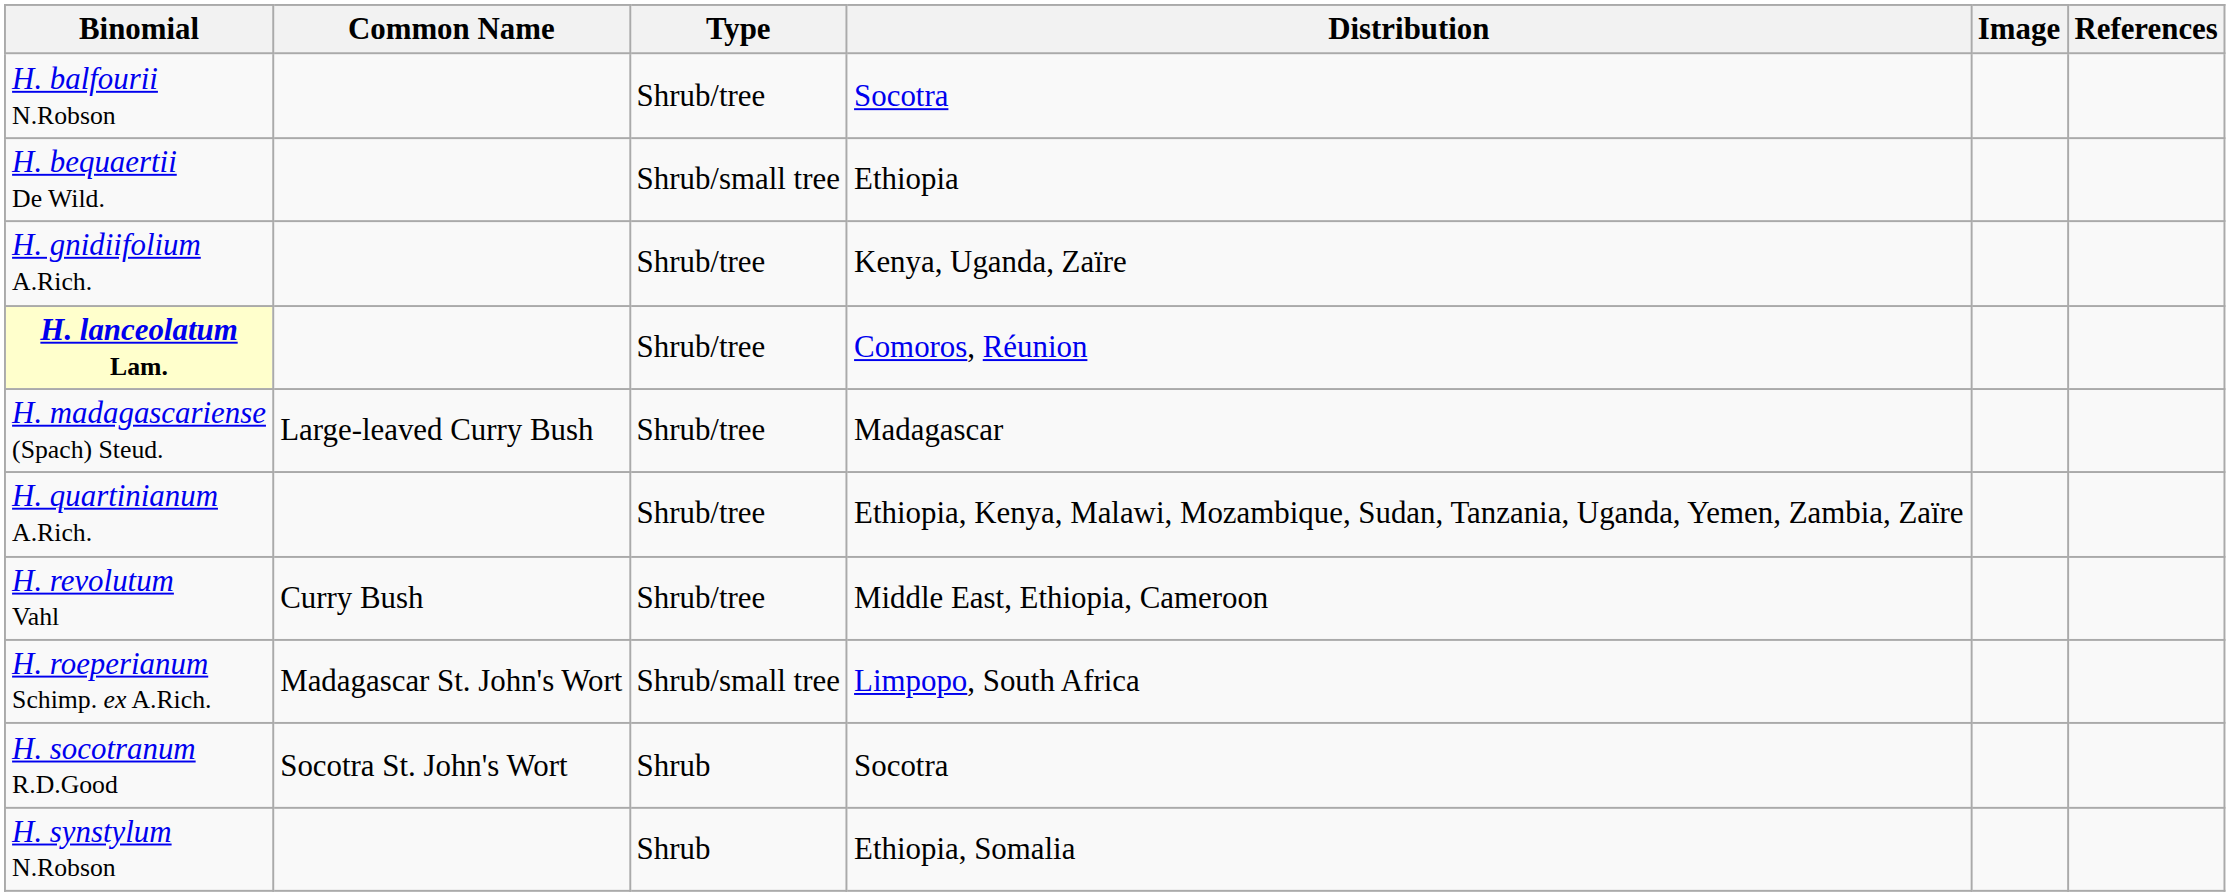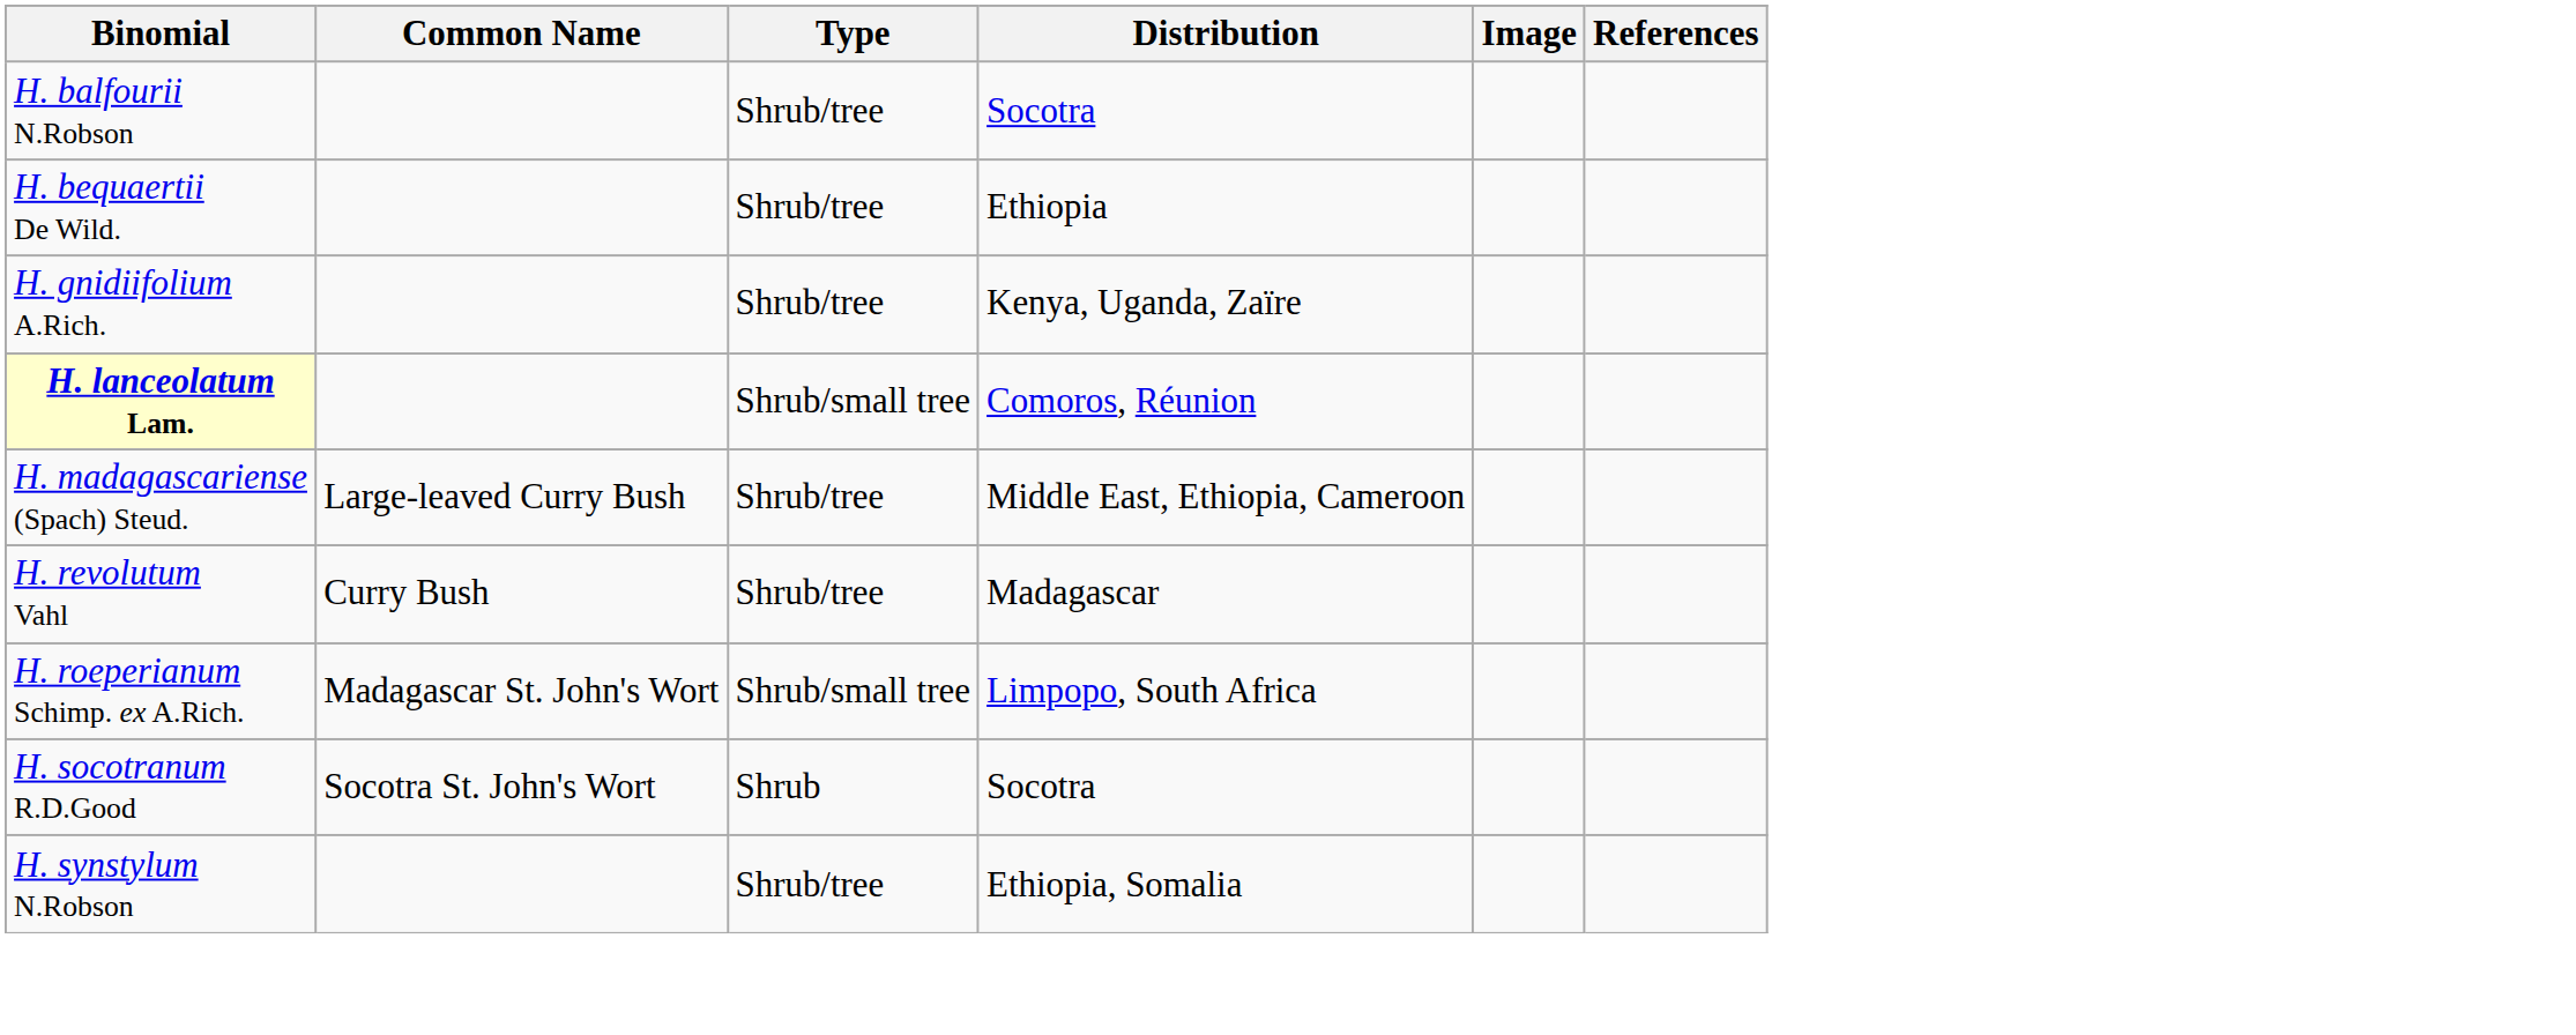 <table class="wikitable mw-collapsible ">
 <tr>
 <th>Binomial</th>
 <th>Common Name</th>
 <th>Type</th>
 <th>Distribution</th>
 <th>Image</th>
 <th>References</th>
 </tr>
 <tr>
 <td><em><a href='#'>H. balfourii</a></em><br><small>N.Robson</small></td>
 <td></td>
 <td>Shrub/tree</td>
 <td><a href='#'>Socotra</a></td>
 <td></td>
 <td></td>
 </tr>
 <tr>
 <td><em><a href='#'>H. bequaertii</a></em><br><small>De Wild.</small></td>
 <td></td>
-<td>Shrub/small tree</td>
+<td>Shrub/tree</td>
 <td>Ethiopia</td>
 <td></td>
 <td></td>
 </tr>
 <tr>
 <td><em><a href='#'>H. gnidiifolium</a></em><br><small>A.Rich.</small></td>
 <td></td>
 <td>Shrub/tree</td>
 <td>Kenya, Uganda, Zaïre</td>
 <td></td>
 <td></td>
 </tr>
 <tr>
 <th scope="row" align="left" style="background:#FFFFCC;"><em><a href='#'>H. lanceolatum</a></em><br><small>Lam.</small></th>
 <td></td>
-<td>Shrub/tree</td>
+<td>Shrub/small tree</td>
 <td><a href='#'>Comoros</a>, <a href='#'>Réunion</a></td>
 <td></td>
 <td></td>
 </tr>
 <tr>
 <td><em><a href='#'>H. madagascariense</a></em><br><small>(Spach) Steud.</small></td>
 <td>Large-leaved Curry Bush</td>
 <td>Shrub/tree</td>
-<td>Madagascar</td>
-<td></td>
-<td></td>
-</tr>
-<tr>
-<td><em><a href='#'>H. quartinianum</a></em><br><small>A.Rich.</small></td>
-<td></td>
-<td>Shrub/tree</td>
-<td>Ethiopia, Kenya, Malawi, Mozambique, Sudan, Tanzania, Uganda, Yemen, Zambia, Zaïre</td>
+<td>Middle East, Ethiopia, Cameroon</td>
 <td></td>
 <td></td>
 </tr>
 <tr>
 <td><em><a href='#'>H. revolutum</a></em><br><small>Vahl</small></td>
 <td>Curry Bush</td>
 <td>Shrub/tree</td>
-<td>Middle East, Ethiopia, Cameroon</td>
+<td>Madagascar</td>
 <td></td>
 <td></td>
 </tr>
 <tr>
 <td><em><a href='#'>H. roeperianum</a></em><br><small>Schimp. <em>ex</em> A.Rich.</small></td>
 <td>Madagascar St. John's Wort</td>
 <td>Shrub/small tree</td>
 <td><a href='#'>Limpopo</a>, South Africa</td>
 <td></td>
 <td></td>
 </tr>
 <tr>
 <td><em><a href='#'>H. socotranum</a></em><br><small>R.D.Good</small></td>
 <td>Socotra St. John's Wort</td>
 <td>Shrub</td>
 <td>Socotra</td>
 <td></td>
 <td></td>
 </tr>
 <tr>
 <td><em><a href='#'>H. synstylum</a></em><br><small>N.Robson</small></td>
 <td></td>
-<td>Shrub</td>
+<td>Shrub/tree</td>
 <td>Ethiopia, Somalia</td>
 <td></td>
 <td></td>
 </tr>
 </table>
